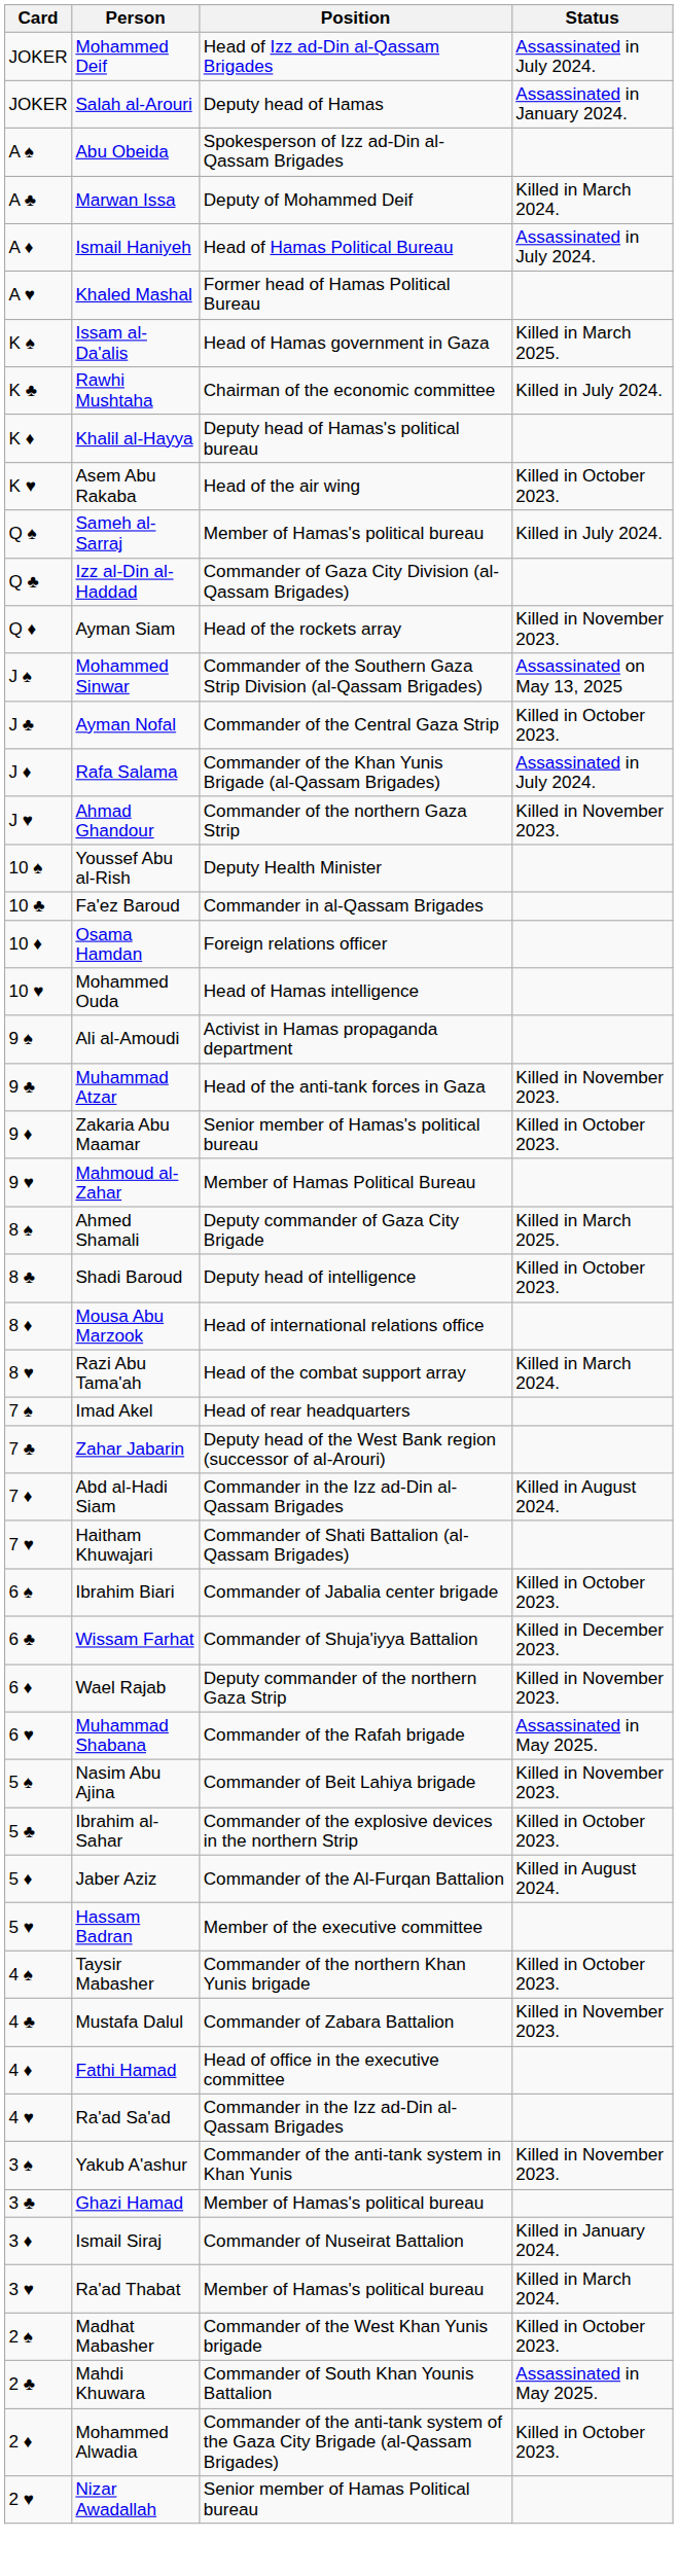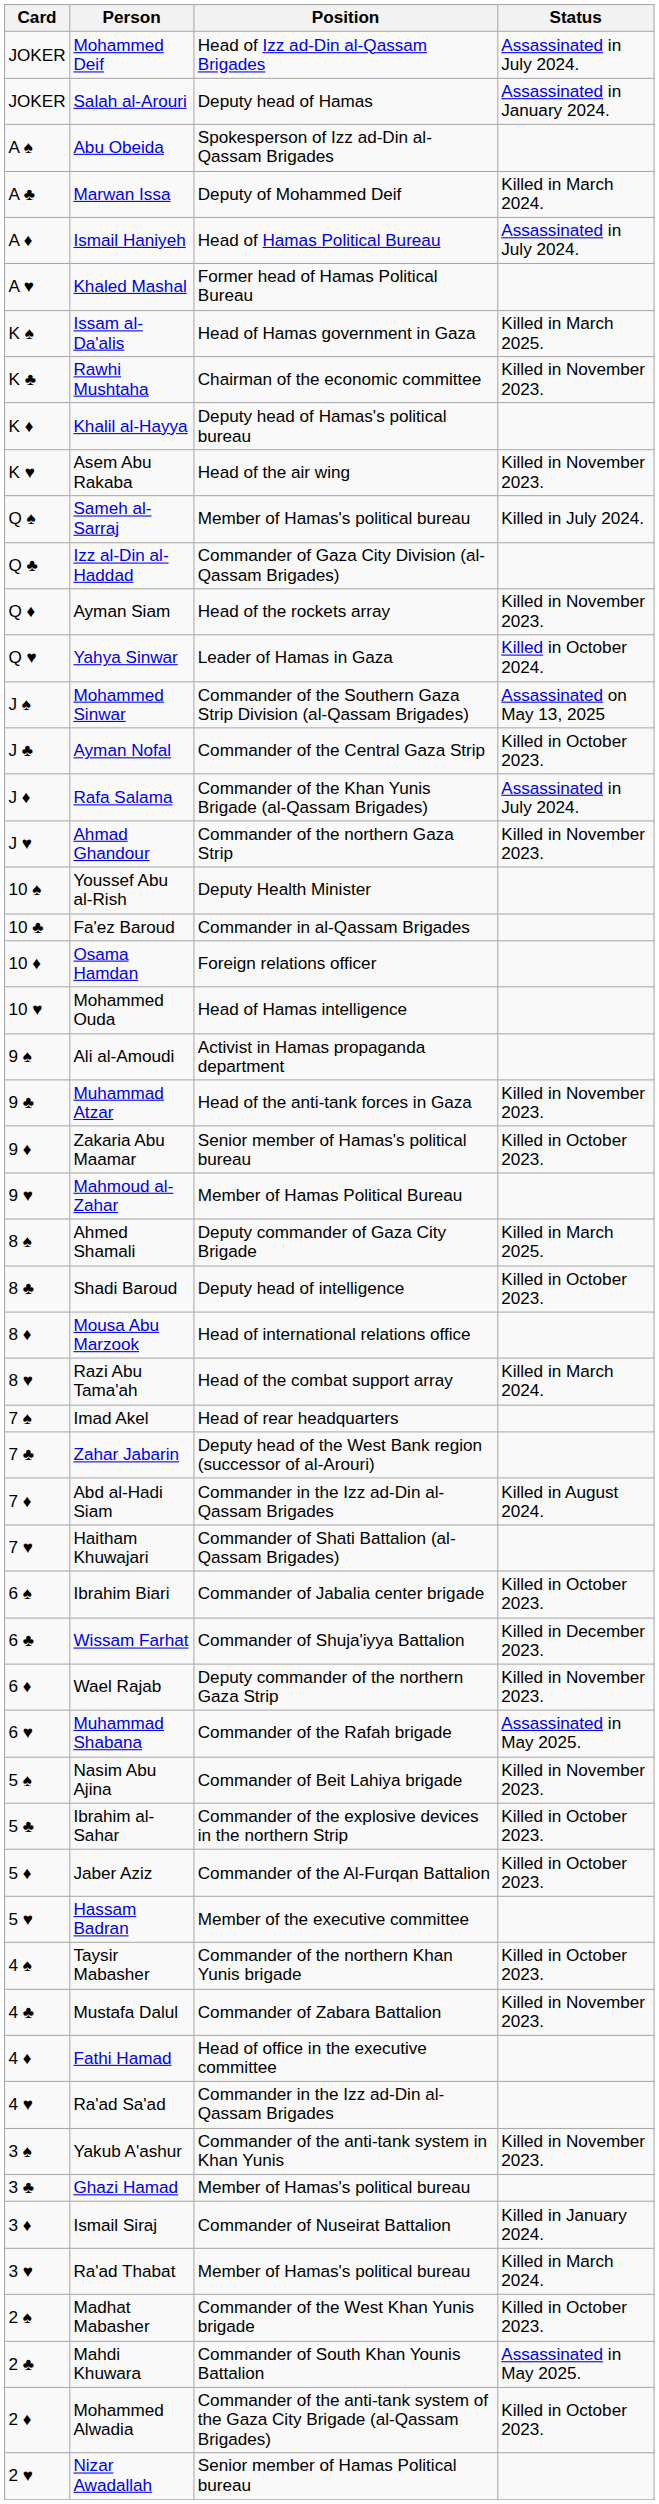 <table class="wikitable sortable">
 <tr>
 <th>Card</th>
 <th>Person</th>
 <th>Position</th>
 <th>Status</th>
 </tr>
 <tr>
 <td>JOKER</td>
 <td><a href='#'>Mohammed Deif</a></td>
 <td>Head of <a href='#'>Izz ad-Din al-Qassam Brigades</a></td>
 <td><a href='#'>Assassinated</a> in July 2024.</td>
 </tr>
 <tr>
 <td>JOKER</td>
 <td><a href='#'>Salah al-Arouri</a></td>
 <td>Deputy head of Hamas</td>
 <td><a href='#'>Assassinated</a> in January 2024.</td>
 </tr>
 <tr>
 <td>A ♠</td>
 <td><a href='#'>Abu Obeida</a></td>
 <td>Spokesperson of Izz ad-Din al-Qassam Brigades</td>
 <td></td>
 </tr>
 <tr>
 <td>A ♣</td>
 <td><a href='#'>Marwan Issa</a></td>
 <td>Deputy of Mohammed Deif</td>
 <td>Killed in March 2024.</td>
 </tr>
 <tr>
 <td>A <span>♦</span></td>
 <td><a href='#'>Ismail Haniyeh</a></td>
 <td>Head of <a href='#'>Hamas Political Bureau</a></td>
 <td><a href='#'>Assassinated</a> in July 2024.</td>
 </tr>
 <tr>
 <td>A <span>♥</span></td>
 <td><a href='#'>Khaled Mashal</a></td>
 <td>Former head of Hamas Political Bureau</td>
 <td></td>
 </tr>
 <tr>
 <td>K ♠</td>
 <td><a href='#'>Issam al-Da'alis</a></td>
 <td>Head of Hamas government in Gaza</td>
 <td>Killed in March 2025.</td>
 </tr>
 <tr>
 <td>K ♣</td>
 <td><a href='#'>Rawhi Mushtaha</a></td>
 <td>Chairman of the economic committee</td>
-<td>Killed in July 2024.</td>
+<td>Killed in November 2023.</td>
 </tr>
 <tr>
 <td>K <span>♦</span></td>
 <td><a href='#'>Khalil al-Hayya</a></td>
 <td>Deputy head of Hamas's political bureau</td>
 <td></td>
 </tr>
 <tr>
 <td>K <span>♥</span></td>
 <td>Asem Abu Rakaba</td>
 <td>Head of the air wing</td>
-<td>Killed in October 2023.</td>
+<td>Killed in November 2023.</td>
 </tr>
 <tr>
 <td>Q ♠</td>
 <td><a href='#'>Sameh al-Sarraj</a></td>
 <td>Member of Hamas's political bureau</td>
 <td>Killed in July 2024.</td>
 </tr>
 <tr>
 <td>Q ♣</td>
 <td><a href='#'>Izz al-Din al-Haddad</a></td>
 <td>Commander of Gaza City Division (al-Qassam Brigades)</td>
 <td></td>
 </tr>
 <tr>
 <td>Q <span>♦</span></td>
 <td>Ayman Siam</td>
 <td>Head of the rockets array</td>
 <td>Killed in November 2023.</td>
+</tr>
+<tr>
+<td>Q <span>♥</span></td>
+<td><a href='#'>Yahya Sinwar</a></td>
+<td>Leader of Hamas in Gaza</td>
+<td><a href='#'>Killed</a> in October 2024.</td>
 </tr>
 <tr>
 <td>J ♠</td>
 <td><a href='#'>Mohammed Sinwar</a></td>
 <td>Commander of the Southern Gaza Strip Division (al-Qassam Brigades)</td>
 <td><a href='#'>Assassinated</a> on May 13, 2025</td>
 </tr>
 <tr>
 <td>J ♣</td>
 <td><a href='#'>Ayman Nofal</a></td>
 <td>Commander of the Central Gaza Strip</td>
 <td>Killed in October 2023.</td>
 </tr>
 <tr>
 <td>J <span>♦</span></td>
 <td><a href='#'>Rafa Salama</a></td>
 <td>Commander of the Khan Yunis Brigade (al-Qassam Brigades)</td>
 <td><a href='#'>Assassinated</a> in July 2024.</td>
 </tr>
 <tr>
 <td>J <span>♥</span></td>
 <td><a href='#'>Ahmad Ghandour</a></td>
 <td>Commander of the northern Gaza Strip</td>
 <td>Killed in November 2023.</td>
 </tr>
 <tr>
 <td>10 ♠</td>
 <td>Youssef Abu al-Rish</td>
 <td>Deputy Health Minister</td>
 <td></td>
 </tr>
 <tr>
 <td>10 ♣</td>
 <td>Fa'ez Baroud</td>
 <td>Commander in al-Qassam Brigades</td>
 <td></td>
 </tr>
 <tr>
 <td>10 <span>♦</span></td>
 <td><a href='#'>Osama Hamdan</a></td>
 <td>Foreign relations officer</td>
 <td></td>
 </tr>
 <tr>
 <td>10 <span>♥</span></td>
 <td>Mohammed Ouda</td>
 <td>Head of Hamas intelligence</td>
 <td></td>
 </tr>
 <tr>
 <td>9 ♠</td>
 <td>Ali al-Amoudi</td>
 <td>Activist in Hamas propaganda department</td>
 <td></td>
 </tr>
 <tr>
 <td>9 ♣</td>
 <td><a href='#'>Muhammad Atzar</a></td>
 <td>Head of the anti-tank forces in Gaza</td>
 <td>Killed in November 2023.</td>
 </tr>
 <tr>
 <td>9 <span>♦</span></td>
 <td>Zakaria Abu Maamar</td>
 <td>Senior member of Hamas's political bureau</td>
 <td>Killed in October 2023.</td>
 </tr>
 <tr>
 <td>9 <span>♥</span></td>
 <td><a href='#'>Mahmoud al-Zahar</a></td>
 <td>Member of Hamas Political Bureau</td>
 <td></td>
 </tr>
 <tr>
 <td>8 ♠</td>
 <td>Ahmed Shamali</td>
 <td>Deputy commander of Gaza City Brigade</td>
 <td>Killed in March 2025.</td>
 </tr>
 <tr>
 <td>8 ♣</td>
 <td>Shadi Baroud</td>
 <td>Deputy head of intelligence</td>
 <td>Killed in October 2023.</td>
 </tr>
 <tr>
 <td>8 <span>♦</span></td>
 <td><a href='#'>Mousa Abu Marzook</a></td>
 <td>Head of international relations office</td>
 <td></td>
 </tr>
 <tr>
 <td>8 <span>♥</span></td>
 <td>Razi Abu Tama'ah</td>
 <td>Head of the combat support array</td>
 <td>Killed in March 2024.</td>
 </tr>
 <tr>
 <td>7 ♠</td>
 <td>Imad Akel</td>
 <td>Head of rear headquarters</td>
 <td></td>
 </tr>
 <tr>
 <td>7 ♣</td>
 <td><a href='#'>Zahar Jabarin</a></td>
 <td>Deputy head of the West Bank region (successor of al-Arouri)</td>
 <td></td>
 </tr>
 <tr>
 <td>7 <span>♦</span></td>
 <td>Abd al-Hadi Siam</td>
 <td>Commander in the Izz ad-Din al-Qassam Brigades</td>
 <td>Killed in August 2024.</td>
 </tr>
 <tr>
 <td>7 <span>♥</span></td>
 <td>Haitham Khuwajari</td>
 <td>Commander of Shati Battalion (al-Qassam Brigades)</td>
 <td></td>
 </tr>
 <tr>
 <td>6 ♠</td>
 <td>Ibrahim Biari</td>
 <td>Commander of Jabalia center brigade</td>
 <td>Killed in October 2023.</td>
 </tr>
 <tr>
 <td>6 ♣</td>
 <td><a href='#'>Wissam Farhat</a></td>
 <td>Commander of Shuja'iyya Battalion</td>
 <td>Killed in December 2023.</td>
 </tr>
 <tr>
 <td>6 <span>♦</span></td>
 <td>Wael Rajab</td>
 <td>Deputy commander of the northern Gaza Strip</td>
 <td>Killed in November 2023.</td>
 </tr>
 <tr>
 <td>6 <span>♥</span></td>
 <td><a href='#'>Muhammad Shabana</a></td>
 <td>Commander of the Rafah brigade</td>
 <td><a href='#'>Assassinated</a> in May 2025.</td>
 </tr>
 <tr>
 <td>5 ♠</td>
 <td>Nasim Abu Ajina</td>
 <td>Commander of Beit Lahiya brigade</td>
 <td>Killed in November 2023.</td>
 </tr>
 <tr>
 <td>5 ♣</td>
 <td>Ibrahim al-Sahar</td>
 <td>Commander of the explosive devices in the northern Strip</td>
 <td>Killed in October 2023.</td>
 </tr>
 <tr>
 <td>5 <span>♦</span></td>
 <td>Jaber Aziz</td>
 <td>Commander of the Al-Furqan Battalion</td>
-<td>Killed in August 2024.</td>
+<td>Killed in October 2023.</td>
 </tr>
 <tr>
 <td>5 <span>♥</span></td>
 <td><a href='#'>Hassam Badran</a></td>
 <td>Member of the executive committee</td>
 <td></td>
 </tr>
 <tr>
 <td>4 ♠</td>
 <td>Taysir Mabasher</td>
 <td>Commander of the northern Khan Yunis brigade</td>
 <td>Killed in October 2023.</td>
 </tr>
 <tr>
 <td>4 ♣</td>
 <td>Mustafa Dalul</td>
 <td>Commander of Zabara Battalion</td>
 <td>Killed in November 2023.</td>
 </tr>
 <tr>
 <td>4 <span>♦</span></td>
 <td><a href='#'>Fathi Hamad</a></td>
 <td>Head of office in the executive committee</td>
 <td></td>
 </tr>
 <tr>
 <td>4 <span>♥</span></td>
 <td>Ra'ad Sa'ad</td>
 <td>Commander in the Izz ad-Din al-Qassam Brigades</td>
 <td></td>
 </tr>
 <tr>
 <td>3 ♠</td>
 <td>Yakub A'ashur</td>
 <td>Commander of the anti-tank system in Khan Yunis</td>
 <td>Killed in November 2023.</td>
 </tr>
 <tr>
 <td>3 ♣</td>
 <td><a href='#'>Ghazi Hamad</a></td>
 <td>Member of Hamas's political bureau</td>
 <td></td>
 </tr>
 <tr>
 <td>3 <span>♦</span></td>
 <td>Ismail Siraj</td>
 <td>Commander of Nuseirat Battalion</td>
 <td>Killed in January 2024.</td>
 </tr>
 <tr>
 <td>3 <span>♥</span></td>
 <td>Ra'ad Thabat</td>
 <td>Member of Hamas's political bureau</td>
 <td>Killed in March 2024.</td>
 </tr>
 <tr>
 <td>2 ♠</td>
 <td>Madhat Mabasher</td>
 <td>Commander of the West Khan Yunis brigade</td>
 <td>Killed in October 2023.</td>
 </tr>
 <tr>
 <td>2 ♣</td>
 <td>Mahdi Khuwara</td>
 <td>Commander of South Khan Younis Battalion</td>
 <td><a href='#'>Assassinated</a> in May 2025.</td>
 </tr>
 <tr>
 <td>2 <span>♦</span></td>
 <td>Mohammed Alwadia</td>
 <td>Commander of the anti-tank system of the Gaza City Brigade (al-Qassam Brigades)</td>
 <td>Killed in October 2023.</td>
 </tr>
 <tr>
 <td>2 <span>♥</span></td>
 <td><a href='#'>Nizar Awadallah</a></td>
 <td>Senior member of Hamas Political bureau</td>
 <td></td>
 </tr>
 </table>
